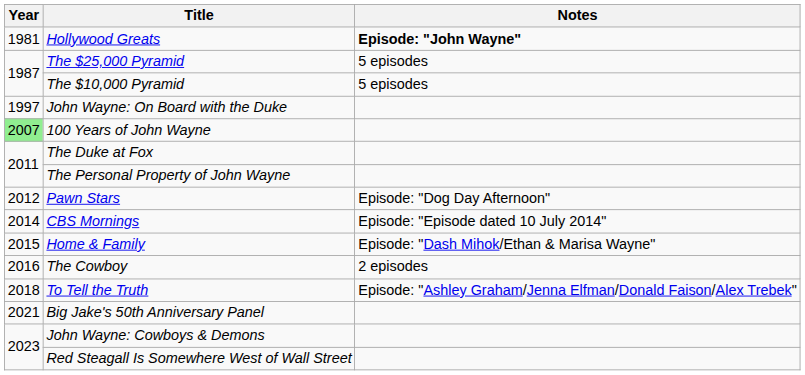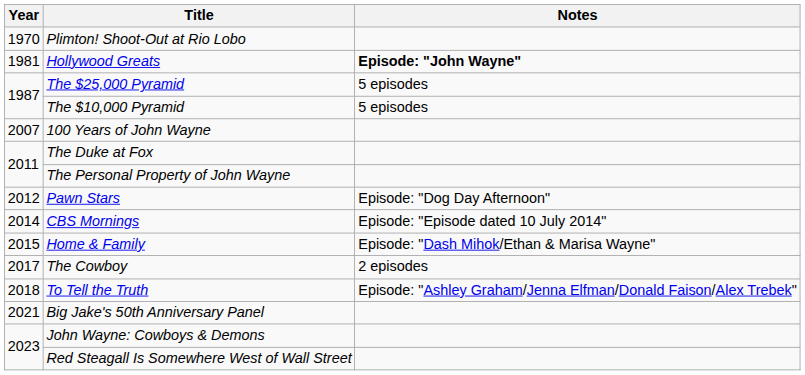 <table class="wikitable sortable">
 <tr>
 <th scope="col">Year</th>
 <th scope="col">Title</th>
 <th scope="col" class="unsortable">Notes</th>
+</tr>
+<tr>
+<td>1970</td>
+<td><em>Plimton! Shoot-Out at Rio Lobo</em></td>
+<td></td>
 </tr>
 <tr>
 <td>1981</td>
 <td><em><a href='#'>Hollywood Greats</a></em></td>
 <td><strong>Episode: "John Wayne"</strong></td>
 </tr>
 <tr>
 <td rowspan="2">1987</td>
 <td><em><a href='#'>The $25,000 Pyramid</a></em></td>
 <td>5 episodes</td>
 </tr>
 <tr>
 <td><em>The $10,000 Pyramid</em></td>
 <td>5 episodes</td>
 </tr>
 <tr>
-<td>1997</td>
-<td><em>John Wayne: On Board with the Duke</em></td>
-<td></td>
-</tr>
-<tr>
-<td style="background: lightgreen;">2007</td>
+<td>2007</td>
 <td><em>100 Years of John Wayne</em></td>
 <td></td>
 </tr>
 <tr>
 <td rowspan="2">2011</td>
 <td><em>The Duke at Fox</em></td>
 <td></td>
 </tr>
 <tr>
 <td><em>The Personal Property of John Wayne</em></td>
 <td></td>
 </tr>
 <tr>
 <td>2012</td>
 <td><em><a href='#'>Pawn Stars</a></em></td>
 <td>Episode: "Dog Day Afternoon"</td>
 </tr>
 <tr>
 <td>2014</td>
 <td><em><a href='#'>CBS Mornings</a></em></td>
 <td>Episode: "Episode dated 10 July 2014"</td>
 </tr>
 <tr>
 <td>2015</td>
 <td><em><a href='#'>Home & Family</a></em></td>
 <td>Episode: "<a href='#'>Dash Mihok</a>/Ethan & Marisa Wayne"</td>
 </tr>
 <tr>
-<td>2016</td>
+<td>2017</td>
 <td><em>The Cowboy</em></td>
 <td>2 episodes</td>
 </tr>
 <tr>
 <td>2018</td>
 <td><em><a href='#'>To Tell the Truth</a></em></td>
 <td>Episode: "<a href='#'>Ashley Graham</a>/<a href='#'>Jenna Elfman</a>/<a href='#'>Donald Faison</a>/<a href='#'>Alex Trebek</a>"</td>
 </tr>
 <tr>
 <td>2021</td>
 <td><em>Big Jake's 50th Anniversary Panel</em></td>
 <td></td>
 </tr>
 <tr>
 <td rowspan="2">2023</td>
 <td><em>John Wayne: Cowboys & Demons</em></td>
 <td></td>
 </tr>
 <tr>
 <td><em>Red Steagall Is Somewhere West of Wall Street</em></td>
 <td></td>
 </tr>
 </table>
